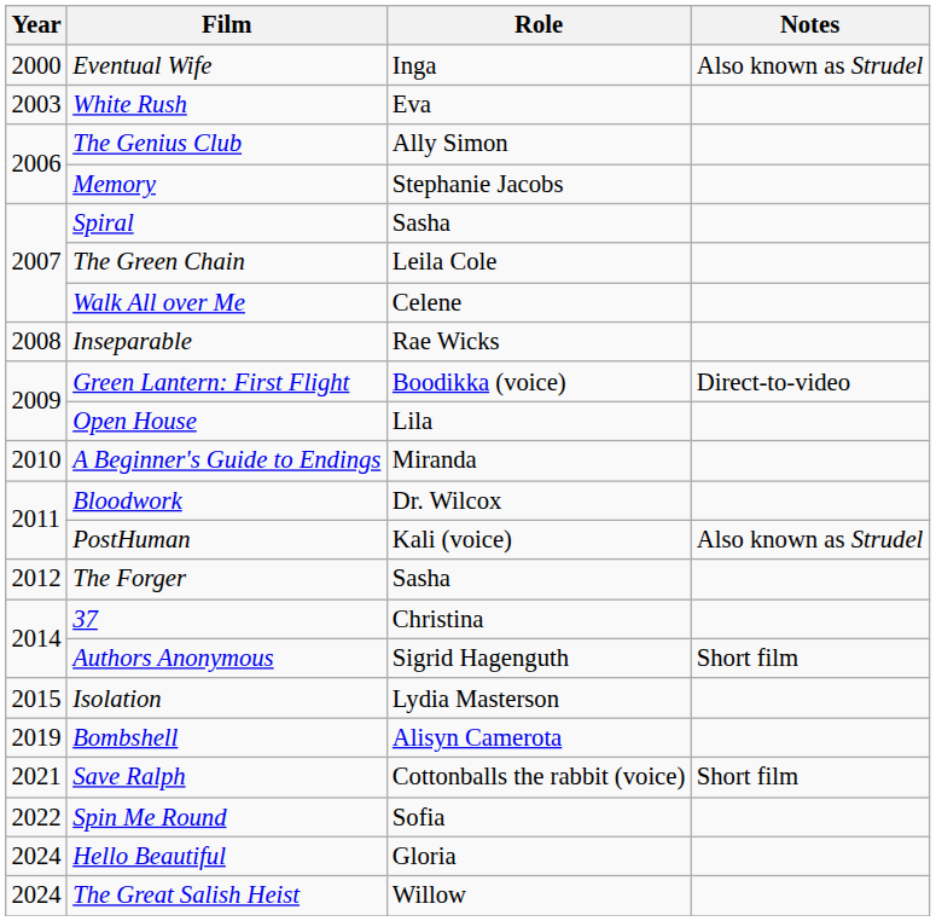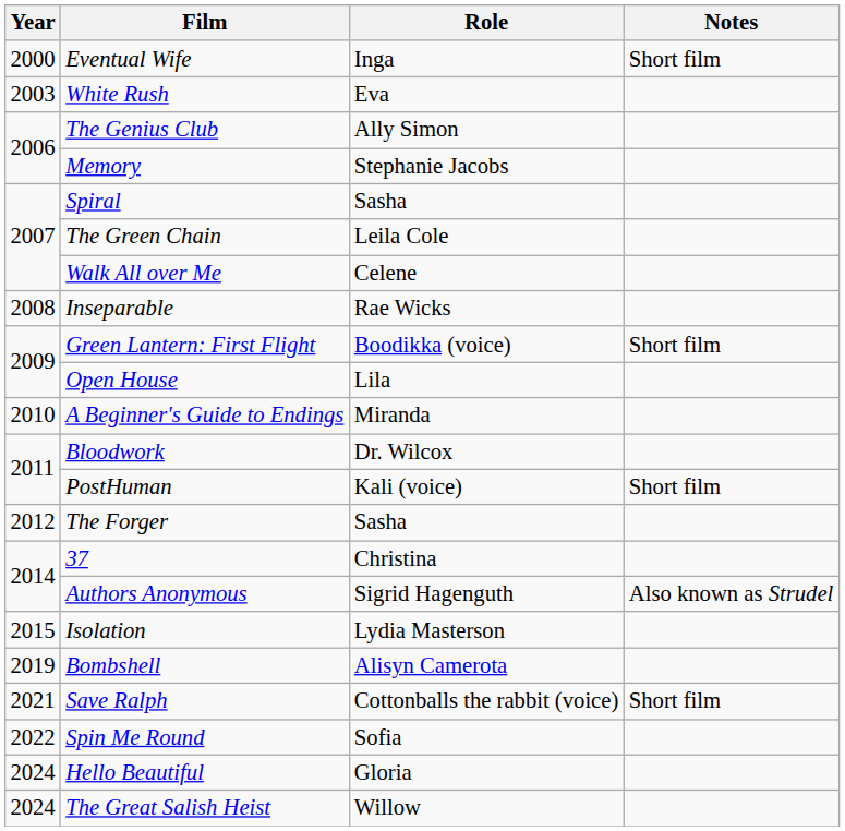 <table class="wikitable sortable">
 <tr>
 <th>Year</th>
 <th>Film</th>
 <th>Role</th>
 <th class="unsortable">Notes</th>
 </tr>
 <tr>
 <td>2000</td>
 <td><em>Eventual Wife</em></td>
 <td>Inga</td>
-<td>Also known as <em>Strudel</em></td>
+<td>Short film</td>
 </tr>
 <tr>
 <td>2003</td>
 <td><em><a href='#'>White Rush</a></em></td>
 <td>Eva</td>
 <td></td>
 </tr>
 <tr>
 <td rowspan="2">2006</td>
 <td data-sort-value="Genius Club, The"><em><a href='#'>The Genius Club</a></em></td>
 <td>Ally Simon</td>
 <td></td>
 </tr>
 <tr>
 <td><em><a href='#'>Memory</a></em></td>
 <td>Stephanie Jacobs</td>
 <td></td>
 </tr>
 <tr>
 <td rowspan="3">2007</td>
 <td><em><a href='#'>Spiral</a></em></td>
 <td>Sasha</td>
 <td></td>
 </tr>
 <tr>
 <td data-sort-value="Green Chain, The"><em>The Green Chain</em></td>
 <td>Leila Cole</td>
 <td></td>
 </tr>
 <tr>
 <td><em><a href='#'>Walk All over Me</a></em></td>
 <td>Celene</td>
 <td></td>
 </tr>
 <tr>
 <td>2008</td>
 <td><em>Inseparable</em></td>
 <td>Rae Wicks</td>
 <td></td>
 </tr>
 <tr>
 <td rowspan="2">2009</td>
 <td><em><a href='#'>Green Lantern: First Flight</a></em></td>
 <td><a href='#'>Boodikka</a> (voice)</td>
-<td>Direct-to-video</td>
+<td>Short film</td>
 </tr>
 <tr>
 <td><em><a href='#'>Open House</a></em></td>
 <td>Lila</td>
 <td></td>
 </tr>
 <tr>
 <td>2010</td>
 <td data-sort-value="Beginner's Guide to Endings, A"><em><a href='#'>A Beginner's Guide to Endings</a></em></td>
 <td>Miranda</td>
 <td></td>
 </tr>
 <tr>
 <td rowspan="2">2011</td>
 <td><em><a href='#'>Bloodwork</a></em></td>
 <td>Dr. Wilcox</td>
 <td></td>
 </tr>
 <tr>
 <td><em>PostHuman</em></td>
 <td>Kali (voice)</td>
-<td>Also known as <em>Strudel</em></td>
+<td>Short film</td>
 </tr>
 <tr>
 <td>2012</td>
 <td data-sort-value="Forger, The"><em>The Forger</em></td>
 <td>Sasha</td>
 <td></td>
 </tr>
 <tr>
 <td rowspan="2">2014</td>
 <td><em><a href='#'>37</a></em></td>
 <td>Christina</td>
 <td></td>
 </tr>
 <tr>
 <td><em><a href='#'>Authors Anonymous</a></em></td>
 <td>Sigrid Hagenguth</td>
-<td>Short film</td>
+<td>Also known as <em>Strudel</em></td>
 </tr>
 <tr>
 <td>2015</td>
 <td><em>Isolation</em></td>
 <td>Lydia Masterson</td>
 <td></td>
 </tr>
 <tr>
 <td>2019</td>
 <td><em><a href='#'>Bombshell</a></em></td>
 <td><a href='#'>Alisyn Camerota</a></td>
 <td></td>
 </tr>
 <tr>
 <td>2021</td>
 <td><em><a href='#'>Save Ralph</a></em></td>
 <td>Cottonballs the rabbit (voice)</td>
 <td>Short film</td>
 </tr>
 <tr>
 <td>2022</td>
 <td><em><a href='#'>Spin Me Round</a></em></td>
 <td>Sofia</td>
 <td></td>
 </tr>
 <tr>
 <td>2024</td>
 <td><em><a href='#'>Hello Beautiful</a></em></td>
 <td>Gloria</td>
 <td></td>
 </tr>
 <tr>
 <td>2024</td>
 <td data-sort-value="Great Salish Heis, The"><em><a href='#'>The Great Salish Heist</a></em></td>
 <td>Willow</td>
 <td></td>
 </tr>
 </table>
